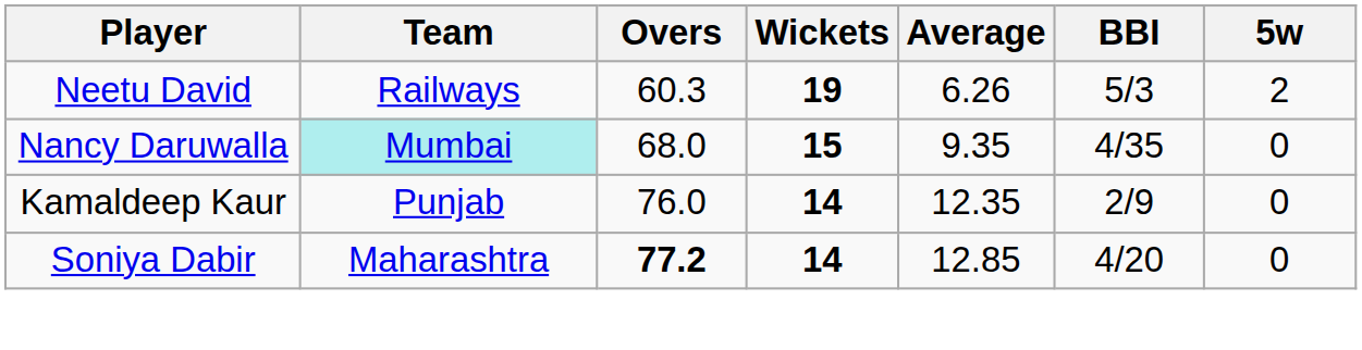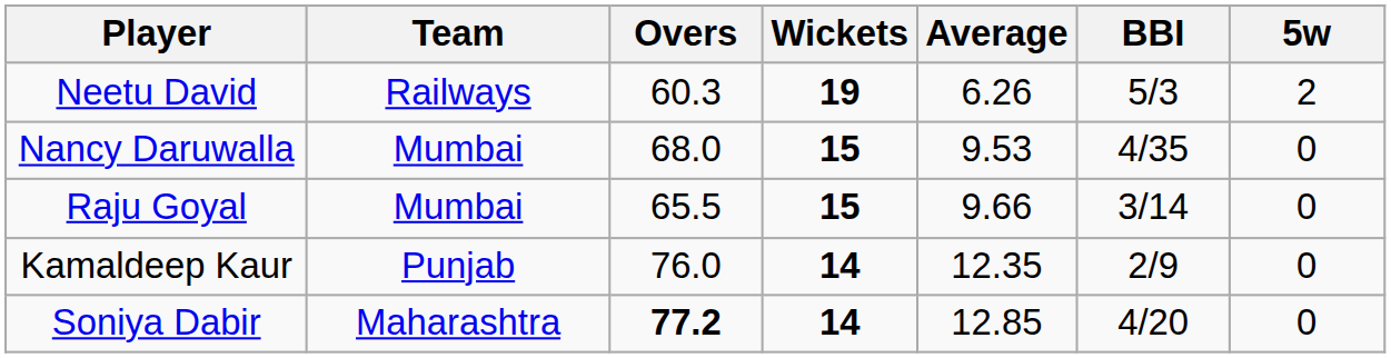 <table class="wikitable" style="text-align:center">
 <tr>
 <th width=125>Player</th>
 <th width=125>Team</th>
 <th width=60>Overs</th>
 <th width=60>Wickets</th>
 <th width=60>Average</th>
 <th width=60>BBI</th>
 <th width=60>5w</th>
 </tr>
 <tr>
 <td><a href='#'>Neetu David</a></td>
 <td><a href='#'>Railways</a></td>
 <td>60.3</td>
 <td><strong>19</strong></td>
 <td>6.26</td>
 <td>5/3</td>
 <td>2</td>
 </tr>
 <tr>
 <td><a href='#'>Nancy Daruwalla</a></td>
-<td style="background: paleturquoise;"><a href='#'>Mumbai</a></td>
+<td><a href='#'>Mumbai</a></td>
 <td>68.0</td>
 <td><strong>15</strong></td>
-<td>9.35</td>
+<td>9.53</td>
 <td>4/35</td>
+<td>0</td>
+</tr>
+<tr>
+<td><a href='#'>Raju Goyal</a></td>
+<td><a href='#'>Mumbai</a></td>
+<td>65.5</td>
+<td><strong>15</strong></td>
+<td>9.66</td>
+<td>3/14</td>
 <td>0</td>
 </tr>
 <tr>
 <td>Kamaldeep Kaur</td>
 <td><a href='#'>Punjab</a></td>
 <td>76.0</td>
 <td><strong>14</strong></td>
 <td>12.35</td>
 <td>2/9</td>
 <td>0</td>
 </tr>
 <tr>
 <td><a href='#'>Soniya Dabir</a></td>
 <td><a href='#'>Maharashtra</a></td>
 <td><strong>77.2</strong></td>
 <td><strong>14</strong></td>
 <td>12.85</td>
 <td>4/20</td>
 <td>0</td>
 </tr>
 </table>
